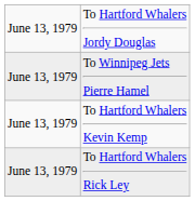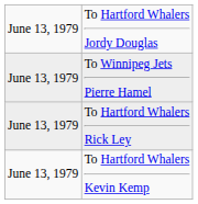 <table class="wikitable">
 <tr>
 <td>June 13, 1979</td>
 <td valign="top">To <a href='#'>Hartford Whalers</a><hr><a href='#'>Jordy Douglas</a></td>
 </tr>
 <tr style="background:#eee;">
 <td>June 13, 1979</td>
 <td valign="top">To <a href='#'>Winnipeg Jets</a><hr><a href='#'>Pierre Hamel</a></td>
 </tr>
+<tr style="background:#eee;">
+<td>June 13, 1979</td>
+<td valign="top">To <a href='#'>Hartford Whalers</a><hr><a href='#'>Rick Ley</a></td>
+</tr>
 <tr>
 <td>June 13, 1979</td>
 <td valign="top">To <a href='#'>Hartford Whalers</a><hr><a href='#'>Kevin Kemp</a></td>
 </tr>
-<tr style="background:#eee;">
-<td>June 13, 1979</td>
-<td valign="top">To <a href='#'>Hartford Whalers</a><hr><a href='#'>Rick Ley</a></td>
-</tr>
 </table>
